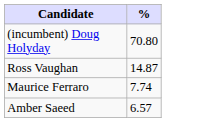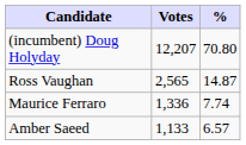 <table class="wikitable">
 <tr>
 <th style="background:#ddf; width:150px;">Candidate</th>
+<th style="background:#ddf;">Votes</th>
 <th style="background:#ddf;">%</th>
 </tr>
 <tr>
 <td>(incumbent) <a href='#'>Doug Holyday</a></td>
+<td>12,207</td>
 <td>70.80</td>
 </tr>
 <tr>
 <td>Ross Vaughan</td>
+<td>2,565</td>
 <td>14.87</td>
 </tr>
 <tr>
 <td>Maurice Ferraro</td>
+<td>1,336</td>
 <td>7.74</td>
 </tr>
 <tr>
 <td>Amber Saeed</td>
+<td>1,133</td>
 <td>6.57</td>
 </tr>
 </table>
